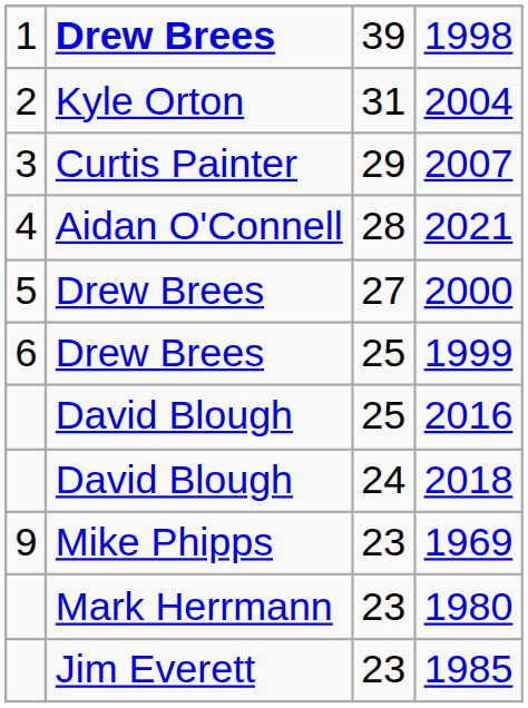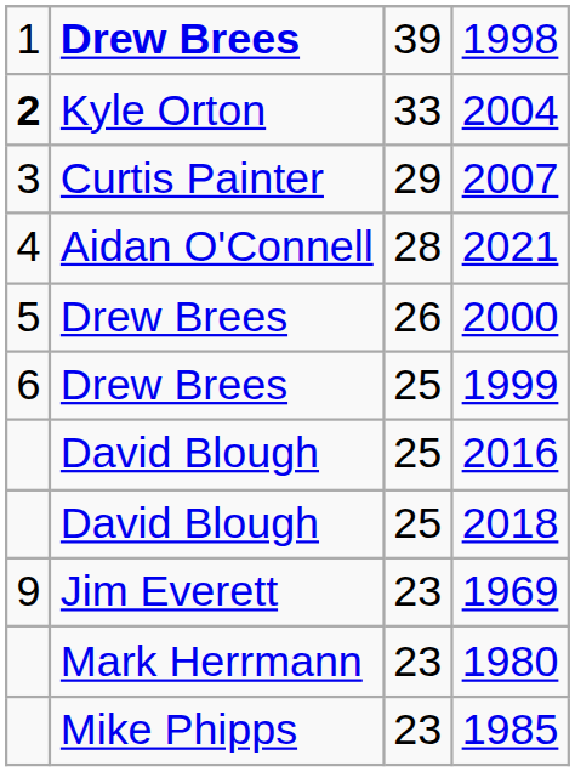 <table class="wikitable">
 <tr>
 </tr>
 <tr>
 <td>1</td>
 <td><strong><a href='#'>Drew Brees</a></strong></td>
 <td>39</td>
 <td><a href='#'>1998</a></td>
 </tr>
 <tr>
-<td>2</td>
+<td><strong>2</strong></td>
 <td><a href='#'>Kyle Orton</a></td>
-<td>31</td>
+<td>33</td>
 <td><a href='#'>2004</a></td>
 </tr>
 <tr>
 <td>3</td>
 <td><a href='#'>Curtis Painter</a></td>
 <td>29</td>
 <td><a href='#'>2007</a></td>
 </tr>
 <tr>
 <td>4</td>
 <td><a href='#'>Aidan O'Connell</a></td>
 <td>28</td>
 <td><a href='#'>2021</a></td>
 </tr>
 <tr>
 <td>5</td>
 <td><a href='#'>Drew Brees</a></td>
-<td>27</td>
+<td>26</td>
 <td><a href='#'>2000</a></td>
 </tr>
 <tr>
 <td>6</td>
 <td><a href='#'>Drew Brees</a></td>
 <td>25</td>
 <td><a href='#'>1999</a></td>
 </tr>
 <tr>
 <td></td>
 <td><a href='#'>David Blough</a></td>
 <td>25</td>
 <td><a href='#'>2016</a></td>
 </tr>
 <tr>
 <td></td>
 <td><a href='#'>David Blough</a></td>
-<td>24</td>
+<td>25</td>
 <td><a href='#'>2018</a></td>
 </tr>
 <tr>
 <td>9</td>
-<td><a href='#'>Mike Phipps</a></td>
+<td><a href='#'>Jim Everett</a></td>
 <td>23</td>
 <td><a href='#'>1969</a></td>
 </tr>
 <tr>
 <td></td>
 <td><a href='#'>Mark Herrmann</a></td>
 <td>23</td>
 <td><a href='#'>1980</a></td>
 </tr>
 <tr>
 <td></td>
-<td><a href='#'>Jim Everett</a></td>
+<td><a href='#'>Mike Phipps</a></td>
 <td>23</td>
 <td><a href='#'>1985</a></td>
 </tr>
 </table>
